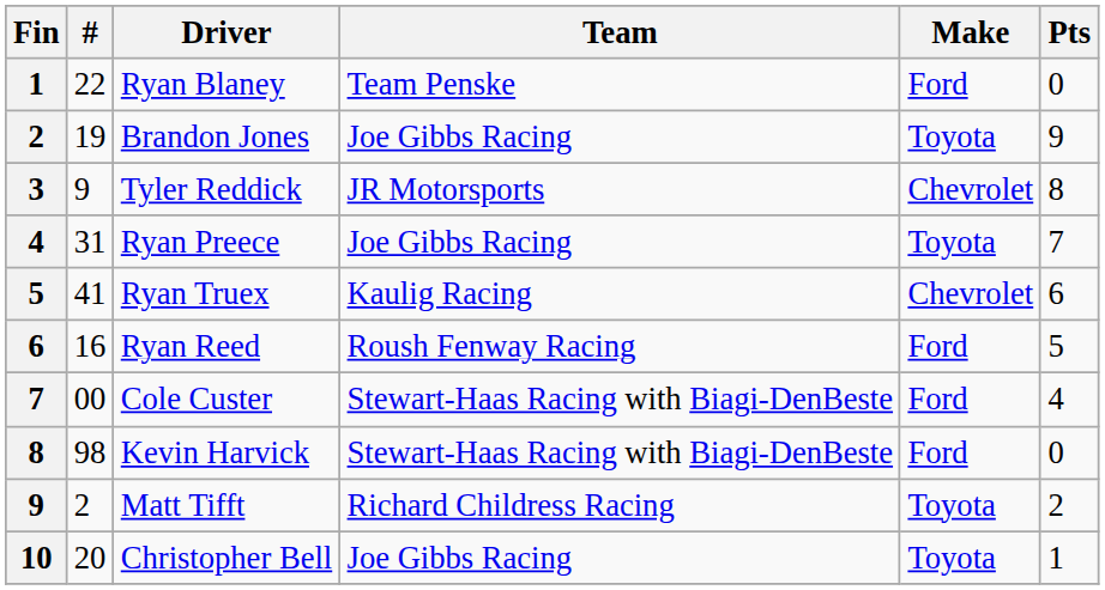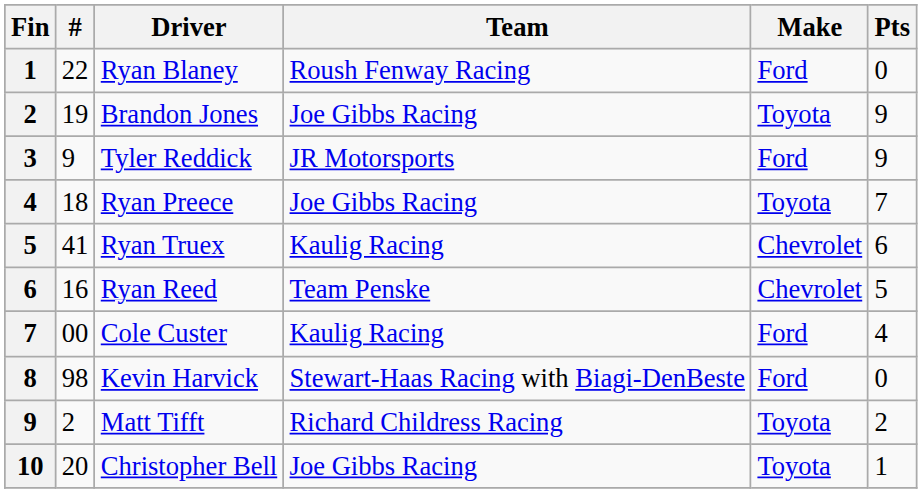 <table class="wikitable" style="font-size:95%">
 <tr>
 <th>Fin</th>
 <th>#</th>
 <th>Driver</th>
 <th>Team</th>
 <th>Make</th>
 <th>Pts</th>
 </tr>
 <tr>
 <th>1</th>
 <td>22</td>
 <td><a href='#'>Ryan Blaney</a></td>
-<td><a href='#'>Team Penske</a></td>
+<td><a href='#'>Roush Fenway Racing</a></td>
 <td><a href='#'>Ford</a></td>
 <td>0</td>
 </tr>
 <tr>
 <th>2</th>
 <td>19</td>
 <td><a href='#'>Brandon Jones</a></td>
 <td><a href='#'>Joe Gibbs Racing</a></td>
 <td><a href='#'>Toyota</a></td>
 <td>9</td>
 </tr>
 <tr>
 <th>3</th>
 <td>9</td>
 <td><a href='#'>Tyler Reddick</a></td>
 <td><a href='#'>JR Motorsports</a></td>
-<td><a href='#'>Chevrolet</a></td>
-<td>8</td>
+<td><a href='#'>Ford</a></td>
+<td>9</td>
 </tr>
 <tr>
 <th>4</th>
-<td>31</td>
+<td>18</td>
 <td><a href='#'>Ryan Preece</a></td>
 <td><a href='#'>Joe Gibbs Racing</a></td>
 <td><a href='#'>Toyota</a></td>
 <td>7</td>
 </tr>
 <tr>
 <th>5</th>
 <td>41</td>
 <td><a href='#'>Ryan Truex</a></td>
 <td><a href='#'>Kaulig Racing</a></td>
 <td><a href='#'>Chevrolet</a></td>
 <td>6</td>
 </tr>
 <tr>
 <th>6</th>
 <td>16</td>
 <td><a href='#'>Ryan Reed</a></td>
-<td><a href='#'>Roush Fenway Racing</a></td>
-<td><a href='#'>Ford</a></td>
+<td><a href='#'>Team Penske</a></td>
+<td><a href='#'>Chevrolet</a></td>
 <td>5</td>
 </tr>
 <tr>
 <th>7</th>
 <td>00</td>
 <td><a href='#'>Cole Custer</a></td>
-<td><a href='#'>Stewart-Haas Racing</a> with <a href='#'>Biagi-DenBeste</a></td>
+<td><a href='#'>Kaulig Racing</a></td>
 <td><a href='#'>Ford</a></td>
 <td>4</td>
 </tr>
 <tr>
 <th>8</th>
 <td>98</td>
 <td><a href='#'>Kevin Harvick</a></td>
 <td><a href='#'>Stewart-Haas Racing</a> with <a href='#'>Biagi-DenBeste</a></td>
 <td><a href='#'>Ford</a></td>
 <td>0</td>
 </tr>
 <tr>
 <th>9</th>
 <td>2</td>
 <td><a href='#'>Matt Tifft</a></td>
 <td><a href='#'>Richard Childress Racing</a></td>
 <td><a href='#'>Toyota</a></td>
 <td>2</td>
 </tr>
 <tr>
 <th>10</th>
 <td>20</td>
 <td><a href='#'>Christopher Bell</a></td>
 <td><a href='#'>Joe Gibbs Racing</a></td>
 <td><a href='#'>Toyota</a></td>
 <td>1</td>
 </tr>
 </table>
